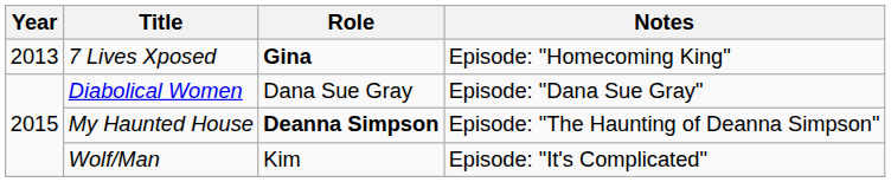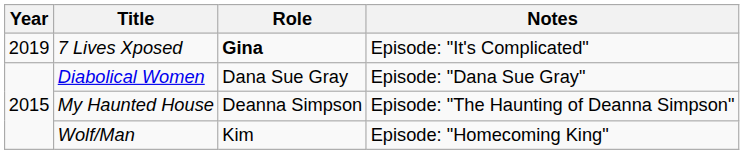 <table class="wikitable plainrowheaders sortable" style="margin-right: 0;">
 <tr>
 <th>Year</th>
 <th>Title</th>
 <th>Role</th>
 <th>Notes</th>
 </tr>
 <tr>
-<td>2013</td>
+<td>2019</td>
 <td><em>7 Lives Xposed</em></td>
 <td><strong>Gina</strong></td>
-<td>Episode: "Homecoming King"</td>
+<td>Episode: "It's Complicated"</td>
 </tr>
 <tr>
 <td rowspan=3>2015</td>
 <td><em><a href='#'>Diabolical Women</a></em></td>
 <td>Dana Sue Gray</td>
 <td>Episode: "Dana Sue Gray"</td>
 </tr>
 <tr>
 <td><em>My Haunted House</em></td>
-<td><strong>Deanna Simpson</strong></td>
+<td>Deanna Simpson</td>
 <td>Episode: "The Haunting of Deanna Simpson"</td>
 </tr>
 <tr>
 <td><em>Wolf/Man</em></td>
 <td>Kim</td>
-<td>Episode: "It's Complicated"</td>
+<td>Episode: "Homecoming King"</td>
 </tr>
 </table>
